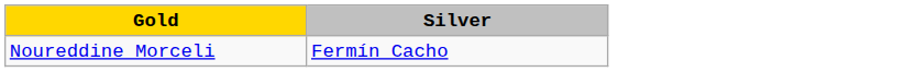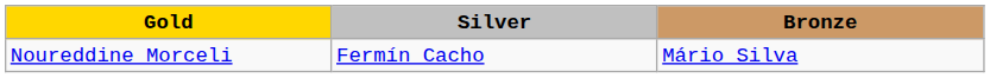 <table class="wikitable" style="text-align:left">
 <tr align="center">
 <td width=200 bgcolor=gold><strong>Gold</strong></td>
 <td width=200 bgcolor=silver><strong>Silver</strong></td>
+<td width=200 bgcolor=CC9966><strong>Bronze</strong></td>
 </tr>
 <tr>
 <td><a href='#'>Noureddine Morceli</a><br><em></em></td>
 <td><a href='#'>Fermín Cacho</a><br><em></em></td>
+<td><a href='#'>Mário Silva</a><br><em></em></td>
 </tr>
 </table>
